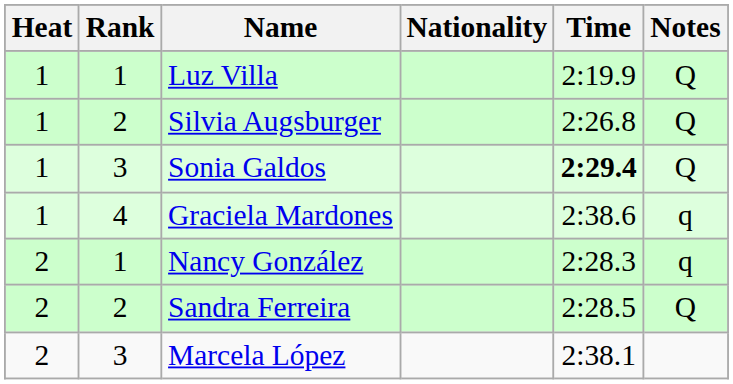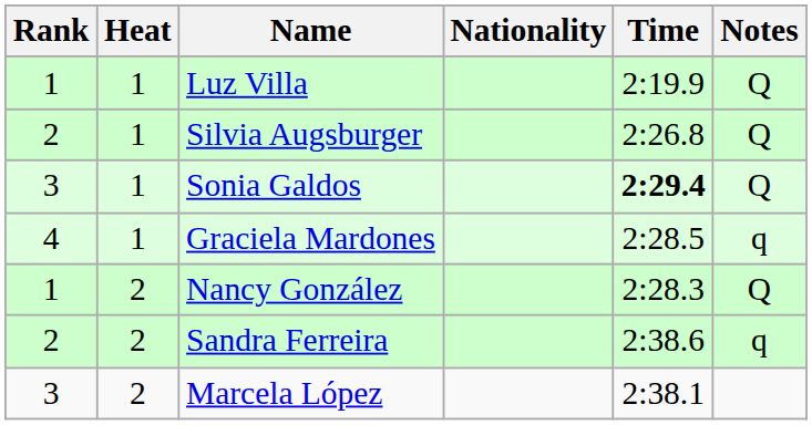 <table class="wikitable sortable" style="text-align:center">
 <tr>
+<th>Rank</th>
 <th>Heat</th>
-<th>Rank</th>
 <th>Name</th>
 <th>Nationality</th>
 <th>Time</th>
 <th>Notes</th>
 </tr>
 <tr bgcolor=ccffcc>
 <td>1</td>
 <td>1</td>
 <td align=left><a href='#'>Luz Villa</a></td>
 <td align=left></td>
 <td>2:19.9</td>
 <td>Q</td>
 </tr>
 <tr bgcolor=ccffcc>
+<td>2</td>
 <td>1</td>
-<td>2</td>
 <td align=left><a href='#'>Silvia Augsburger</a></td>
 <td align=left></td>
 <td>2:26.8</td>
 <td>Q</td>
 </tr>
 <tr bgcolor=ddffdd>
+<td>3</td>
 <td>1</td>
-<td>3</td>
 <td align=left><a href='#'>Sonia Galdos</a></td>
 <td align=left></td>
 <td><strong>2:29.4</strong></td>
 <td>Q</td>
 </tr>
 <tr bgcolor=ddffdd>
+<td>4</td>
 <td>1</td>
-<td>4</td>
 <td align=left><a href='#'>Graciela Mardones</a></td>
 <td align=left></td>
-<td>2:38.6</td>
+<td>2:28.5</td>
 <td>q</td>
 </tr>
 <tr bgcolor=ccffcc>
+<td>1</td>
 <td>2</td>
-<td>1</td>
 <td align=left><a href='#'>Nancy González</a></td>
 <td align=left></td>
 <td>2:28.3</td>
-<td>q</td>
+<td>Q</td>
 </tr>
 <tr bgcolor=ccffcc>
 <td>2</td>
 <td>2</td>
 <td align=left><a href='#'>Sandra Ferreira</a></td>
 <td align=left></td>
-<td>2:28.5</td>
-<td>Q</td>
+<td>2:38.6</td>
+<td>q</td>
 </tr>
 <tr>
+<td>3</td>
 <td>2</td>
-<td>3</td>
 <td align=left><a href='#'>Marcela López</a></td>
 <td align=left></td>
 <td>2:38.1</td>
 <td></td>
 </tr>
 </table>
